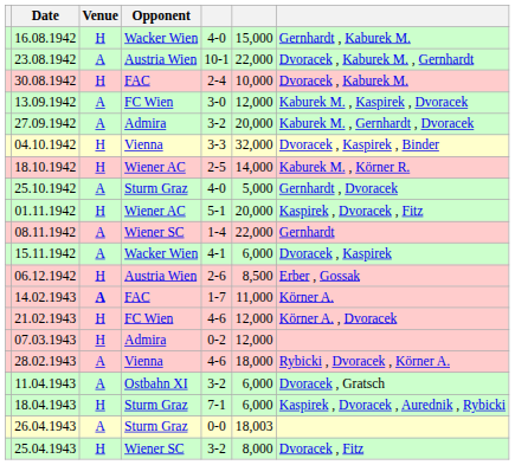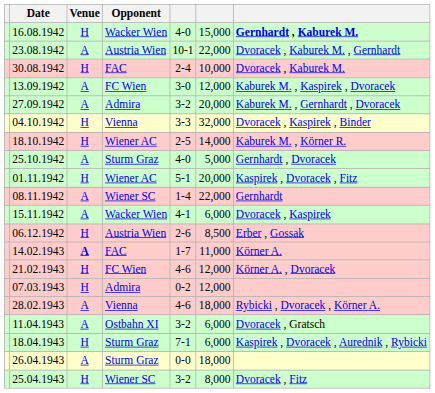 <table class="wikitable" Style="text-align: center">
 <tr>
 <th></th>
 <th>Date</th>
 <th>Venue</th>
 <th>Opponent</th>
 <th></th>
 <th></th>
 <th></th>
 </tr>
 <tr style="background:#cfc">
 <td></td>
 <td>16.08.1942</td>
 <td><a href='#'>H</a></td>
 <td align="left"><a href='#'>Wacker Wien</a></td>
 <td>4-0</td>
 <td align="right">15,000</td>
-<td align="left"><a href='#'>Gernhardt</a>  , <a href='#'>Kaburek M.</a>  </td>
+<td align="left"><strong><a href='#'>Gernhardt</a>  , <a href='#'>Kaburek M.</a>  </strong></td>
 </tr>
 <tr style="background:#cfc">
 <td></td>
 <td>23.08.1942</td>
 <td><a href='#'>A</a></td>
 <td align="left"><a href='#'>Austria Wien</a></td>
 <td>10-1</td>
 <td align="right">22,000</td>
 <td align="left"><a href='#'>Dvoracek</a>   , <a href='#'>Kaburek M.</a>    , <a href='#'>Gernhardt</a>   </td>
 </tr>
 <tr style="background:#fcc">
 <td></td>
 <td>30.08.1942</td>
 <td><a href='#'>H</a></td>
 <td align="left"><a href='#'>FAC</a></td>
 <td>2-4</td>
 <td align="right">10,000</td>
 <td align="left"><a href='#'>Dvoracek</a> , <a href='#'>Kaburek M.</a> </td>
 </tr>
 <tr style="background:#cfc">
 <td></td>
 <td>13.09.1942</td>
 <td><a href='#'>A</a></td>
 <td align="left"><a href='#'>FC Wien</a></td>
 <td>3-0</td>
 <td align="right">12,000</td>
 <td align="left"><a href='#'>Kaburek M.</a> , <a href='#'>Kaspirek</a> , <a href='#'>Dvoracek</a> </td>
 </tr>
 <tr style="background:#cfc">
 <td></td>
 <td>27.09.1942</td>
 <td><a href='#'>A</a></td>
 <td align="left"><a href='#'>Admira</a></td>
 <td>3-2</td>
 <td align="right">20,000</td>
 <td align="left"><a href='#'>Kaburek M.</a> , <a href='#'>Gernhardt</a> , <a href='#'>Dvoracek</a> </td>
 </tr>
 <tr style="background:#ffc">
 <td></td>
 <td>04.10.1942</td>
 <td><a href='#'>H</a></td>
 <td align="left"><a href='#'>Vienna</a></td>
 <td>3-3</td>
 <td align="right">32,000</td>
 <td align="left"><a href='#'>Dvoracek</a> , <a href='#'>Kaspirek</a> , <a href='#'>Binder</a> </td>
 </tr>
 <tr style="background:#fcc">
 <td></td>
 <td>18.10.1942</td>
 <td><a href='#'>H</a></td>
 <td align="left"><a href='#'>Wiener AC</a></td>
 <td>2-5</td>
 <td align="right">14,000</td>
 <td align="left"><a href='#'>Kaburek M.</a> , <a href='#'>Körner R.</a> </td>
 </tr>
 <tr style="background:#cfc">
 <td></td>
 <td>25.10.1942</td>
 <td><a href='#'>A</a></td>
 <td align="left"><a href='#'>Sturm Graz</a></td>
 <td>4-0</td>
 <td align="right">5,000</td>
 <td align="left"><a href='#'>Gernhardt</a>   , <a href='#'>Dvoracek</a> </td>
 </tr>
 <tr style="background:#cfc">
 <td></td>
 <td>01.11.1942</td>
 <td><a href='#'>H</a></td>
 <td align="left"><a href='#'>Wiener AC</a></td>
 <td>5-1</td>
 <td align="right">20,000</td>
 <td align="left"><a href='#'>Kaspirek</a>   , <a href='#'>Dvoracek</a> , <a href='#'>Fitz</a> </td>
 </tr>
 <tr style="background:#fcc">
 <td></td>
 <td>08.11.1942</td>
 <td><a href='#'>A</a></td>
 <td align="left"><a href='#'>Wiener SC</a></td>
 <td>1-4</td>
 <td align="right">22,000</td>
 <td align="left"><a href='#'>Gernhardt</a> </td>
 </tr>
 <tr style="background:#cfc">
 <td></td>
 <td>15.11.1942</td>
 <td><a href='#'>A</a></td>
 <td align="left"><a href='#'>Wacker Wien</a></td>
 <td>4-1</td>
 <td align="right">6,000</td>
 <td align="left"><a href='#'>Dvoracek</a>   , <a href='#'>Kaspirek</a> </td>
 </tr>
 <tr style="background:#fcc">
 <td></td>
 <td>06.12.1942</td>
 <td><a href='#'>H</a></td>
 <td align="left"><a href='#'>Austria Wien</a></td>
 <td>2-6</td>
 <td align="right">8,500</td>
 <td align="left"><a href='#'>Erber</a> , <a href='#'>Gossak</a> </td>
 </tr>
 <tr style="background:#fcc">
 <td></td>
 <td>14.02.1943</td>
 <td><strong><a href='#'>A</a></strong></td>
 <td align="left"><a href='#'>FAC</a></td>
 <td>1-7</td>
 <td align="right">11,000</td>
 <td align="left"><a href='#'>Körner A.</a> </td>
 </tr>
 <tr style="background:#fcc">
 <td></td>
 <td>21.02.1943</td>
 <td><a href='#'>H</a></td>
 <td align="left"><a href='#'>FC Wien</a></td>
 <td>4-6</td>
 <td align="right">12,000</td>
 <td align="left"><a href='#'>Körner A.</a> , <a href='#'>Dvoracek</a>   </td>
 </tr>
 <tr style="background:#fcc">
 <td></td>
 <td>07.03.1943</td>
 <td><a href='#'>H</a></td>
 <td align="left"><a href='#'>Admira</a></td>
 <td>0-2</td>
 <td align="right">12,000</td>
 <td align="left"></td>
 </tr>
 <tr style="background:#fcc">
 <td></td>
 <td>28.02.1943</td>
 <td><a href='#'>A</a></td>
 <td align="left"><a href='#'>Vienna</a></td>
 <td>4-6</td>
 <td align="right">18,000</td>
 <td align="left"><a href='#'>Rybicki</a>  , <a href='#'>Dvoracek</a> , <a href='#'>Körner A.</a> </td>
 </tr>
 <tr style="background:#cfc">
 <td></td>
 <td>11.04.1943</td>
 <td><a href='#'>A</a></td>
 <td align="left"><a href='#'>Ostbahn XI</a></td>
 <td>3-2</td>
 <td align="right">6,000</td>
 <td align="left"><a href='#'>Dvoracek</a>  , Gratsch </td>
 </tr>
 <tr style="background:#cfc">
 <td></td>
 <td>18.04.1943</td>
 <td><a href='#'>H</a></td>
 <td align="left"><a href='#'>Sturm Graz</a></td>
 <td>7-1</td>
 <td align="right">6,000</td>
 <td align="left"><a href='#'>Kaspirek</a>  , <a href='#'>Dvoracek</a>   , <a href='#'>Aurednik</a> , <a href='#'>Rybicki</a> </td>
 </tr>
 <tr style="background:#ffc">
 <td></td>
 <td>26.04.1943</td>
 <td><a href='#'>A</a></td>
 <td align="left"><a href='#'>Sturm Graz</a></td>
 <td>0-0</td>
-<td align="right">18,003</td>
+<td align="right">18,000</td>
 <td align="left"></td>
 </tr>
 <tr style="background:#cfc">
 <td></td>
 <td>25.04.1943</td>
 <td><a href='#'>H</a></td>
 <td align="left"><a href='#'>Wiener SC</a></td>
 <td>3-2</td>
 <td align="right">8,000</td>
 <td align="left"><a href='#'>Dvoracek</a>  , <a href='#'>Fitz</a> </td>
 </tr>
 </table>
